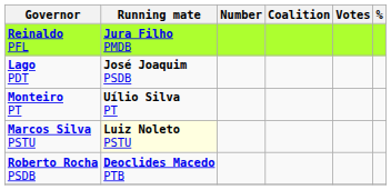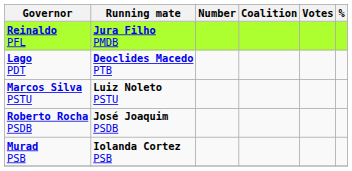 <table class="wikitable">
 <tr>
 <th>Governor<br></th>
 <th>Running mate</th>
 <th>Number</th>
 <th>Coalition</th>
 <th>Votes</th>
 <th>%</th>
 </tr>
 <tr style="background-color: #adff2f">
 <td><strong><a href='#'>Reinaldo</a></strong><br><a href='#'>PFL</a></td>
 <td><strong><a href='#'>Jura Filho</a></strong><br><a href='#'>PMDB</a></td>
 <td></td>
 <td></td>
 <td></td>
 <td></td>
 </tr>
 <tr>
 <td><strong><a href='#'>Lago</a></strong><br><a href='#'>PDT</a></td>
+<td><strong><a href='#'>Deoclides Macedo</a></strong><br><a href='#'>PTB</a></td>
+<td></td>
+<td></td>
+<td></td>
+<td></td>
+</tr>
+<tr>
+<td><strong><a href='#'>Marcos Silva</a></strong><br><a href='#'>PSTU</a></td>
+<td><strong>Luiz Noleto</strong><br><a href='#'>PSTU</a></td>
+<td></td>
+<td></td>
+<td></td>
+<td></td>
+</tr>
+<tr>
+<td><strong><a href='#'>Roberto Rocha</a></strong><br><a href='#'>PSDB</a></td>
 <td><strong>José Joaquim</strong><br><a href='#'>PSDB</a></td>
 <td></td>
 <td></td>
 <td></td>
 <td></td>
 </tr>
 <tr>
-<td><strong><a href='#'>Monteiro</a></strong><br><a href='#'>PT</a></td>
-<td><strong>Uílio Silva</strong><br><a href='#'>PT</a></td>
-<td></td>
-<td></td>
-<td></td>
-<td></td>
-</tr>
-<tr>
-<td><strong><a href='#'>Marcos Silva</a></strong><br><a href='#'>PSTU</a></td>
-<td style="background: lightyellow;"><strong>Luiz Noleto</strong><br><a href='#'>PSTU</a></td>
-<td></td>
-<td></td>
-<td></td>
-<td></td>
-</tr>
-<tr>
-<td><strong><a href='#'>Roberto Rocha</a></strong><br><a href='#'>PSDB</a></td>
-<td><strong><a href='#'>Deoclides Macedo</a></strong><br><a href='#'>PTB</a></td>
+<td><strong><a href='#'>Murad</a></strong><br><a href='#'>PSB</a></td>
+<td><strong>Iolanda Cortez</strong><br><a href='#'>PSB</a></td>
 <td></td>
 <td></td>
 <td></td>
 <td></td>
 </tr>
 <tr>
 </tr>
 </table>
